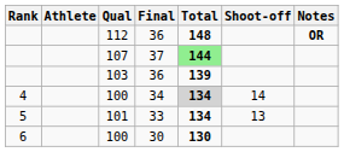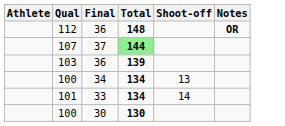 <table class="wikitable sortable" style="text-align: center">
 <tr>
-<th>Rank</th>
 <th>Athlete</th>
 <th>Qual</th>
 <th>Final</th>
 <th>Total</th>
 <th>Shoot-off</th>
 <th>Notes</th>
 </tr>
 <tr>
-<td></td>
 <td align=left></td>
 <td>112</td>
 <td>36</td>
 <td><strong>148</strong></td>
 <td></td>
 <td><strong>OR</strong></td>
 </tr>
 <tr>
-<td></td>
 <td align=left></td>
 <td>107</td>
 <td>37</td>
 <td style="background: lightgreen;"><strong>144</strong></td>
 <td></td>
 <td></td>
 </tr>
 <tr>
-<td></td>
 <td align=left></td>
 <td>103</td>
 <td>36</td>
 <td><strong>139</strong></td>
 <td></td>
 <td></td>
 </tr>
 <tr>
-<td>4</td>
 <td align=left></td>
 <td>100</td>
 <td>34</td>
-<td style="background: lightgrey;"><strong>134</strong></td>
-<td>14</td>
-<td></td>
-</tr>
-<tr>
-<td>5</td>
-<td align=left></td>
-<td>101</td>
-<td>33</td>
 <td><strong>134</strong></td>
 <td>13</td>
 <td></td>
 </tr>
 <tr>
-<td>6</td>
+<td align=left></td>
+<td>101</td>
+<td>33</td>
+<td><strong>134</strong></td>
+<td>14</td>
+<td></td>
+</tr>
+<tr>
 <td align=left></td>
 <td>100</td>
 <td>30</td>
 <td><strong>130</strong></td>
 <td></td>
 <td></td>
 </tr>
 </table>
